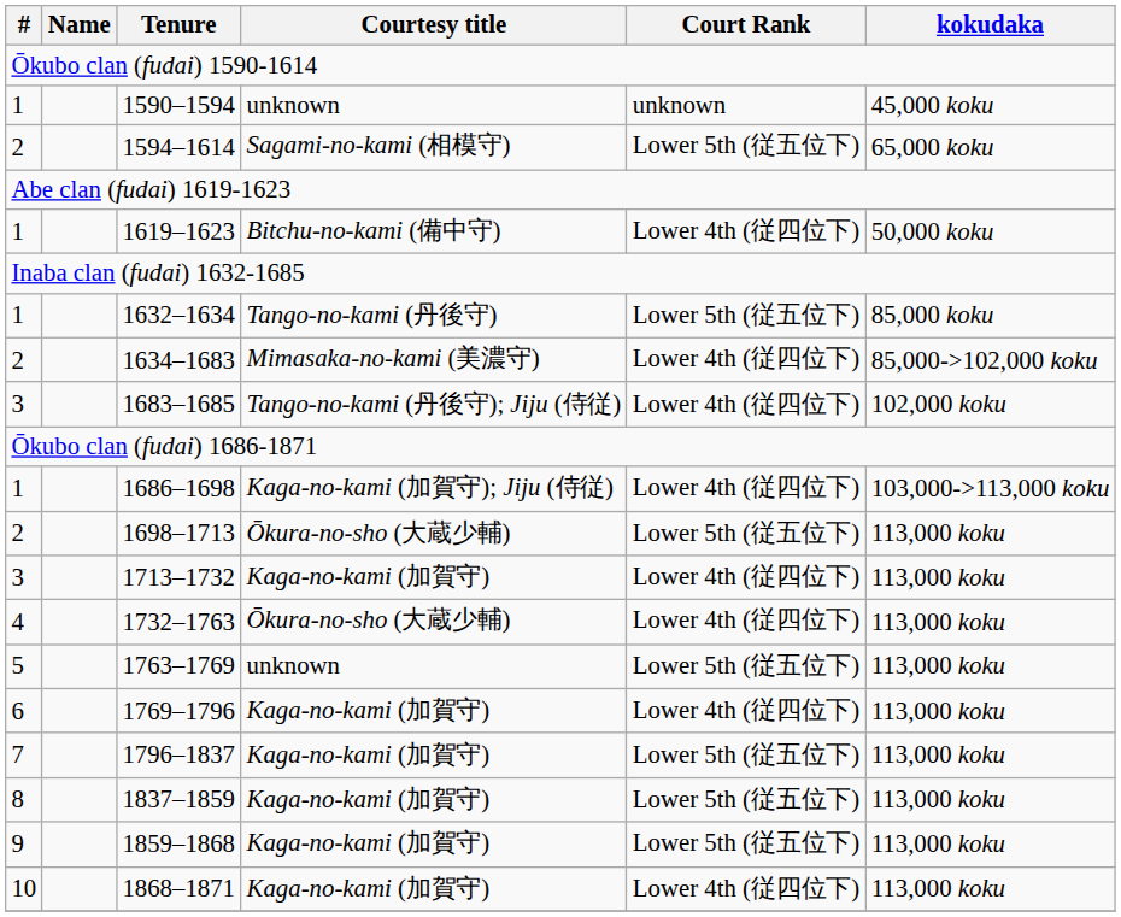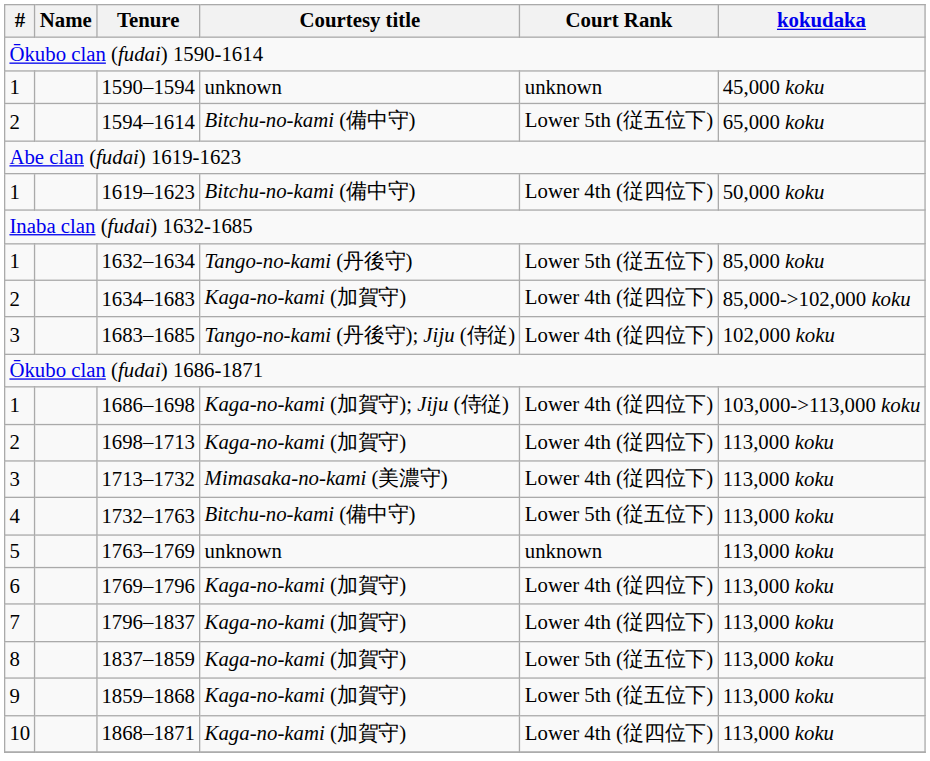 <table class=wikitable>
 <tr>
 <th>#</th>
 <th>Name</th>
 <th>Tenure</th>
 <th>Courtesy title</th>
 <th>Court Rank</th>
 <th><a href='#'>kokudaka</a></th>
 </tr>
 <tr>
 <td colspan=6> <a href='#'>Ōkubo clan</a> (<em>fudai</em>) 1590-1614</td>
 </tr>
 <tr>
 <td>1</td>
 <td></td>
 <td>1590–1594</td>
 <td>unknown</td>
 <td>unknown</td>
 <td>45,000 <em>koku</em></td>
 </tr>
 <tr>
 <td>2</td>
 <td></td>
 <td>1594–1614</td>
-<td><em>Sagami-no-kami</em> (相模守)</td>
+<td><em>Bitchu-no-kami</em> (備中守)</td>
 <td>Lower 5th (従五位下)</td>
 <td>65,000 <em>koku</em></td>
 </tr>
 <tr>
 <td colspan=6> <a href='#'>Abe clan</a> (<em>fudai</em>) 1619-1623</td>
 </tr>
 <tr>
 <td>1</td>
 <td></td>
 <td>1619–1623</td>
 <td><em>Bitchu-no-kami</em> (備中守)</td>
 <td>Lower 4th (従四位下)</td>
 <td>50,000 <em>koku</em></td>
 </tr>
 <tr>
 <td colspan=6> <a href='#'>Inaba clan</a> (<em>fudai</em>) 1632-1685</td>
 </tr>
 <tr>
 <td>1</td>
 <td></td>
 <td>1632–1634</td>
 <td><em>Tango-no-kami</em> (丹後守)</td>
 <td>Lower 5th (従五位下)</td>
 <td>85,000 <em>koku</em></td>
 </tr>
 <tr>
 <td>2</td>
 <td></td>
 <td>1634–1683</td>
-<td><em>Mimasaka-no-kami</em> (美濃守)</td>
+<td><em>Kaga-no-kami</em> (加賀守)</td>
 <td>Lower 4th (従四位下)</td>
 <td>85,000->102,000 <em>koku</em></td>
 </tr>
 <tr>
 <td>3</td>
 <td></td>
 <td>1683–1685</td>
 <td><em>Tango-no-kami</em> (丹後守); <em>Jiju</em> (侍従)</td>
 <td>Lower 4th (従四位下)</td>
 <td>102,000 <em>koku</em></td>
 </tr>
 <tr>
 <td colspan=6> <a href='#'>Ōkubo clan</a> (<em>fudai</em>) 1686-1871</td>
 </tr>
 <tr>
 <td>1</td>
 <td></td>
 <td>1686–1698</td>
 <td><em>Kaga-no-kami</em> (加賀守); <em>Jiju</em> (侍従)</td>
 <td>Lower 4th (従四位下)</td>
 <td>103,000->113,000 <em>koku</em></td>
 </tr>
 <tr>
 <td>2</td>
 <td></td>
 <td>1698–1713</td>
-<td><em>Ōkura-no-sho</em> (大蔵少輔)</td>
-<td>Lower 5th (従五位下)</td>
+<td><em>Kaga-no-kami</em> (加賀守)</td>
+<td>Lower 4th (従四位下)</td>
 <td>113,000 <em>koku</em></td>
 </tr>
 <tr>
 <td>3</td>
 <td></td>
 <td>1713–1732</td>
-<td><em>Kaga-no-kami</em> (加賀守)</td>
+<td><em>Mimasaka-no-kami</em> (美濃守)</td>
 <td>Lower 4th (従四位下)</td>
 <td>113,000 <em>koku</em></td>
 </tr>
 <tr>
 <td>4</td>
 <td></td>
 <td>1732–1763</td>
-<td><em>Ōkura-no-sho</em> (大蔵少輔)</td>
-<td>Lower 4th (従四位下)</td>
+<td><em>Bitchu-no-kami</em> (備中守)</td>
+<td>Lower 5th (従五位下)</td>
 <td>113,000 <em>koku</em></td>
 </tr>
 <tr>
 <td>5</td>
 <td></td>
 <td>1763–1769</td>
 <td>unknown</td>
-<td>Lower 5th (従五位下)</td>
+<td>unknown</td>
 <td>113,000 <em>koku</em></td>
 </tr>
 <tr>
 <td>6</td>
 <td></td>
 <td>1769–1796</td>
 <td><em>Kaga-no-kami</em> (加賀守)</td>
 <td>Lower 4th (従四位下)</td>
 <td>113,000 <em>koku</em></td>
 </tr>
 <tr>
 <td>7</td>
 <td></td>
 <td>1796–1837</td>
 <td><em>Kaga-no-kami</em> (加賀守)</td>
-<td>Lower 5th (従五位下)</td>
+<td>Lower 4th (従四位下)</td>
 <td>113,000 <em>koku</em></td>
 </tr>
 <tr>
 <td>8</td>
 <td></td>
 <td>1837–1859</td>
 <td><em>Kaga-no-kami</em> (加賀守)</td>
 <td>Lower 5th (従五位下)</td>
 <td>113,000 <em>koku</em></td>
 </tr>
 <tr>
 <td>9</td>
 <td></td>
 <td>1859–1868</td>
 <td><em>Kaga-no-kami</em> (加賀守)</td>
 <td>Lower 5th (従五位下)</td>
 <td>113,000 <em>koku</em></td>
 </tr>
 <tr>
 <td>10</td>
 <td></td>
 <td>1868–1871</td>
 <td><em>Kaga-no-kami</em> (加賀守)</td>
 <td>Lower 4th (従四位下)</td>
 <td>113,000 <em>koku</em></td>
 </tr>
 <tr>
 </tr>
 </table>
